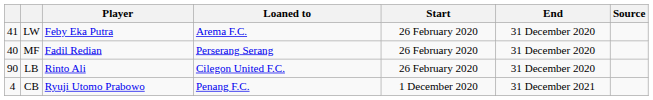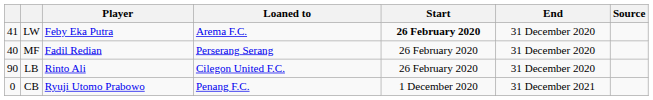 <table class="wikitable plainrowheaders sortable" style="font-size:95%">
 <tr>
 <th></th>
 <th></th>
 <th scope="col" style="width:200px;">Player</th>
 <th scope="col" style="width:250px;">Loaned to</th>
 <th scope="col" style="width:150px;">Start</th>
 <th scope="col" style="width:150px;">End</th>
 <th>Source</th>
 </tr>
 <tr>
 <td align=center>41</td>
 <td align=center>LW</td>
 <td> <a href='#'>Feby Eka Putra</a></td>
 <td> <a href='#'>Arema F.C.</a></td>
-<td align=center>26 February 2020</td>
+<td align=center><strong>26 February 2020</strong></td>
 <td align=center>31 December 2020</td>
 <td align=center></td>
 </tr>
 <tr>
 <td align=center>40</td>
 <td align=center>MF</td>
 <td> <a href='#'>Fadil Redian</a></td>
 <td> <a href='#'>Perserang Serang</a></td>
 <td align=center>26 February 2020</td>
 <td align=center>31 December 2020</td>
 <td align=center></td>
 </tr>
 <tr>
 <td align=center>90</td>
 <td align=center>LB</td>
 <td> <a href='#'>Rinto Ali</a></td>
 <td> <a href='#'>Cilegon United F.C.</a></td>
 <td align=center>26 February 2020</td>
 <td align=center>31 December 2020</td>
 <td align=center></td>
 </tr>
 <tr>
-<td align=center>4</td>
+<td align=center>0</td>
 <td align=center>CB</td>
 <td> <a href='#'>Ryuji Utomo Prabowo</a></td>
 <td> <a href='#'>Penang F.C.</a></td>
 <td align=center>1 December 2020</td>
 <td align=center>31 December 2021</td>
 <td align=center></td>
 </tr>
 </table>
